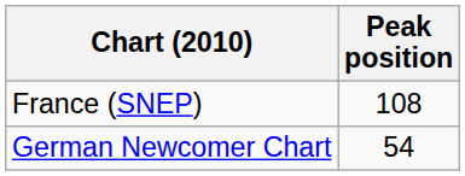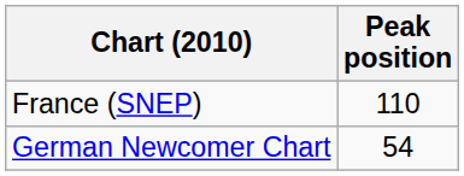 <table class="wikitable sortable">
 <tr>
 <th>Chart (2010)</th>
 <th>Peak<br>position</th>
 </tr>
 <tr>
 <td>France (<a href='#'>SNEP</a>)</td>
-<td style="text-align:center;">108</td>
+<td style="text-align:center;">110</td>
 </tr>
 <tr>
 <td><a href='#'>German Newcomer Chart</a></td>
 <td style="text-align:center;">54</td>
 </tr>
 </table>
